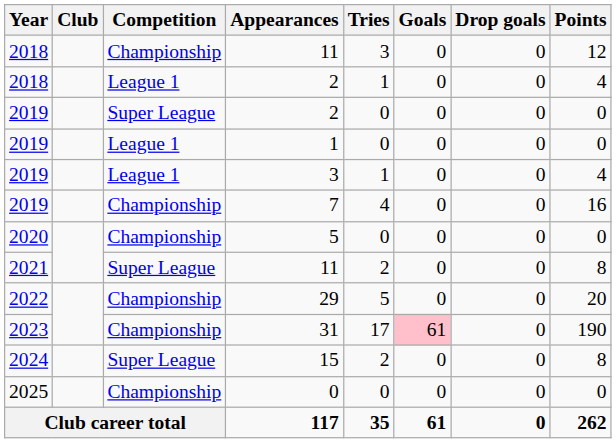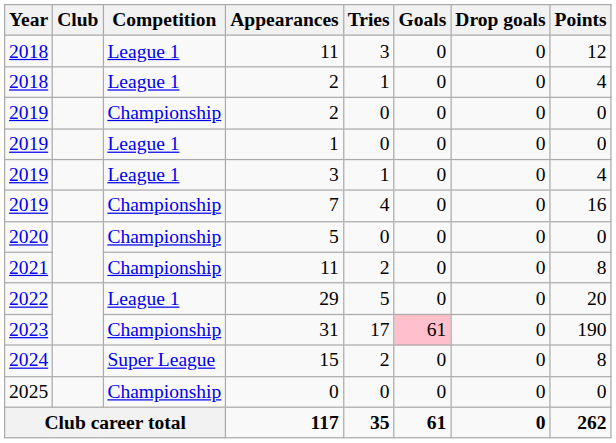 <table class=wikitable style="text-align: center;">
 <tr>
 <th>Year</th>
 <th>Club</th>
 <th>Competition</th>
 <th>Appearances</th>
 <th>Tries</th>
 <th>Goals</th>
 <th>Drop goals</th>
 <th>Points</th>
 </tr>
 <tr>
 <td><a href='#'>2018</a></td>
 <td align=left></td>
-<td align=left><a href='#'>Championship</a></td>
+<td align=left><a href='#'>League 1</a></td>
 <td align=right>11</td>
 <td align=right>3</td>
 <td align=right>0</td>
 <td align=right>0</td>
 <td align=right>12</td>
 </tr>
 <tr>
 <td><a href='#'>2018</a></td>
 <td align=left></td>
 <td align=left><a href='#'>League 1</a></td>
 <td align=right>2</td>
 <td align=right>1</td>
 <td align=right>0</td>
 <td align=right>0</td>
 <td align=right>4</td>
 </tr>
 <tr>
 <td><a href='#'>2019</a></td>
 <td align=left></td>
-<td align=left><a href='#'>Super League</a></td>
+<td align=left><a href='#'>Championship</a></td>
 <td align=right>2</td>
 <td align=right>0</td>
 <td align=right>0</td>
 <td align=right>0</td>
 <td align=right>0</td>
 </tr>
 <tr>
 <td><a href='#'>2019</a></td>
 <td align=left></td>
 <td align=left><a href='#'>League 1</a></td>
 <td align=right>1</td>
 <td align=right>0</td>
 <td align=right>0</td>
 <td align=right>0</td>
 <td align=right>0</td>
 </tr>
 <tr>
 <td><a href='#'>2019</a></td>
 <td align=left></td>
 <td align=left><a href='#'>League 1</a></td>
 <td align=right>3</td>
 <td align=right>1</td>
 <td align=right>0</td>
 <td align=right>0</td>
 <td align=right>4</td>
 </tr>
 <tr>
 <td><a href='#'>2019</a></td>
 <td align=left></td>
 <td align=left><a href='#'>Championship</a></td>
 <td align=right>7</td>
 <td align=right>4</td>
 <td align=right>0</td>
 <td align=right>0</td>
 <td align=right>16</td>
 </tr>
 <tr>
 <td><a href='#'>2020</a></td>
 <td rowspan=2 align=left></td>
 <td align=left><a href='#'>Championship</a></td>
 <td align=right>5</td>
 <td align=right>0</td>
 <td align=right>0</td>
 <td align=right>0</td>
 <td align=right>0</td>
 </tr>
 <tr>
 <td><a href='#'>2021</a></td>
-<td align=left><a href='#'>Super League</a></td>
+<td align=left><a href='#'>Championship</a></td>
 <td align=right>11</td>
 <td align=right>2</td>
 <td align=right>0</td>
 <td align=right>0</td>
 <td align=right>8</td>
 </tr>
 <tr>
 <td><a href='#'>2022</a></td>
 <td rowspan=2 align=left></td>
-<td align=left><a href='#'>Championship</a></td>
+<td align=left><a href='#'>League 1</a></td>
 <td align=right>29</td>
 <td align=right>5</td>
 <td align=right>0</td>
 <td align=right>0</td>
 <td align=right>20</td>
 </tr>
 <tr>
 <td><a href='#'>2023</a></td>
 <td align=left><a href='#'>Championship</a></td>
 <td align=right>31</td>
 <td align=right>17</td>
 <td align=right style="background: pink;">61</td>
 <td align=right>0</td>
 <td align=right>190</td>
 </tr>
 <tr>
 <td><a href='#'>2024</a></td>
 <td align=left></td>
 <td align=left><a href='#'>Super League</a></td>
 <td align=right>15</td>
 <td align=right>2</td>
 <td align=right>0</td>
 <td align=right>0</td>
 <td align=right>8</td>
 </tr>
 <tr>
 <td>2025</td>
 <td align=left></td>
 <td align=left><a href='#'>Championship</a></td>
 <td align=right>0</td>
 <td align=right>0</td>
 <td align=right>0</td>
 <td align=right>0</td>
 <td align=right>0</td>
 </tr>
 <tr>
 <th colspan=3>Club career total </th>
 <td align=right><strong>117</strong></td>
 <td align=right><strong>35</strong></td>
 <td align=right><strong>61</strong></td>
 <td align=right><strong>0</strong></td>
 <td align=right><strong>262</strong></td>
 </tr>
 </table>
